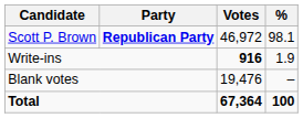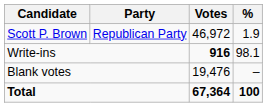 <table class=wikitable style=text-align:right>
 <tr>
 <th>Candidate</th>
 <th>Party</th>
 <th>Votes</th>
 <th>%</th>
 </tr>
 <tr>
 <td align=left><a href='#'>Scott P. Brown</a></td>
-<td align=left><strong><a href='#'>Republican Party</a></strong></td>
+<td align=left><a href='#'>Republican Party</a></td>
 <td>46,972</td>
-<td>98.1</td>
+<td>1.9</td>
 </tr>
 <tr>
 <td align=left colspan=2>Write-ins</td>
 <td><strong>916</strong></td>
-<td>1.9</td>
+<td>98.1</td>
 </tr>
 <tr>
 <td align=left colspan=2>Blank votes</td>
 <td>19,476</td>
 <td>–</td>
 </tr>
 <tr>
 <td align=left colspan=2><strong>Total</strong></td>
 <td><strong>67,364</strong></td>
 <td><strong>100</strong></td>
 </tr>
 </table>
